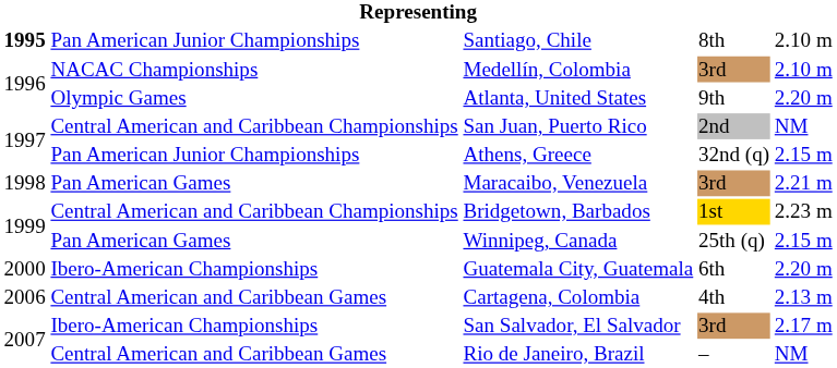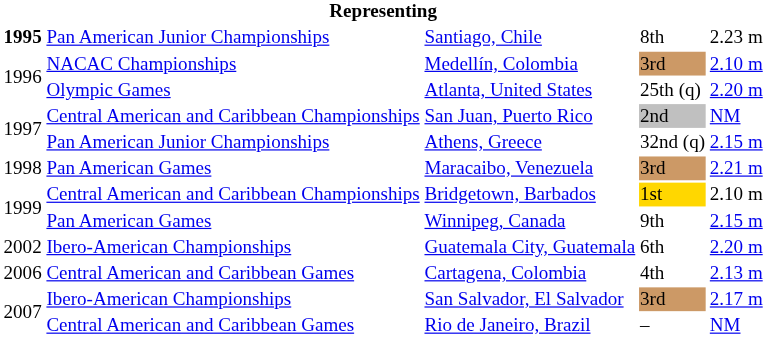 <table>
 <tr>
 <th colspan="5">Representing </th>
 </tr>
 <tr>
 <td><strong>1995</strong></td>
 <td><a href='#'>Pan American Junior Championships</a></td>
 <td><a href='#'>Santiago, Chile</a></td>
 <td>8th</td>
-<td>2.10 m</td>
+<td>2.23 m</td>
 </tr>
 <tr>
 <td rowspan=2>1996</td>
 <td><a href='#'>NACAC Championships</a></td>
 <td><a href='#'>Medellín, Colombia</a></td>
 <td bgcolor=cc9966>3rd</td>
 <td><a href='#'>2.10 m</a></td>
 </tr>
 <tr>
 <td><a href='#'>Olympic Games</a></td>
 <td><a href='#'>Atlanta, United States</a></td>
-<td>9th</td>
+<td>25th (q)</td>
 <td><a href='#'>2.20 m</a></td>
 </tr>
 <tr>
 <td rowspan=2>1997</td>
 <td><a href='#'>Central American and Caribbean Championships</a></td>
 <td><a href='#'>San Juan, Puerto Rico</a></td>
 <td bgcolor=silver>2nd</td>
 <td><a href='#'>NM</a></td>
 </tr>
 <tr>
 <td><a href='#'>Pan American Junior Championships</a></td>
 <td><a href='#'>Athens, Greece</a></td>
 <td>32nd (q)</td>
 <td><a href='#'>2.15 m</a></td>
 </tr>
 <tr>
 <td>1998</td>
 <td><a href='#'>Pan American Games</a></td>
 <td><a href='#'>Maracaibo, Venezuela</a></td>
 <td bgcolor=cc9966>3rd</td>
 <td><a href='#'>2.21 m</a></td>
 </tr>
 <tr>
 <td rowspan=2>1999</td>
 <td><a href='#'>Central American and Caribbean Championships</a></td>
 <td><a href='#'>Bridgetown, Barbados</a></td>
 <td bgcolor=gold>1st</td>
-<td>2.23 m</td>
+<td>2.10 m</td>
 </tr>
 <tr>
 <td><a href='#'>Pan American Games</a></td>
 <td><a href='#'>Winnipeg, Canada</a></td>
-<td>25th (q)</td>
+<td>9th</td>
 <td><a href='#'>2.15 m</a></td>
 </tr>
 <tr>
-<td>2000</td>
+<td>2002</td>
 <td><a href='#'>Ibero-American Championships</a></td>
 <td><a href='#'>Guatemala City, Guatemala</a></td>
 <td>6th</td>
 <td><a href='#'>2.20 m</a></td>
 </tr>
 <tr>
 <td>2006</td>
 <td><a href='#'>Central American and Caribbean Games</a></td>
 <td><a href='#'>Cartagena, Colombia</a></td>
 <td>4th</td>
 <td><a href='#'>2.13 m</a></td>
 </tr>
 <tr>
 <td rowspan=2>2007</td>
 <td><a href='#'>Ibero-American Championships</a></td>
 <td><a href='#'>San Salvador, El Salvador</a></td>
 <td bgcolor=cc9966>3rd</td>
 <td><a href='#'>2.17 m</a></td>
 </tr>
 <tr>
 <td><a href='#'>Central American and Caribbean Games</a></td>
 <td><a href='#'>Rio de Janeiro, Brazil</a></td>
 <td>–</td>
 <td><a href='#'>NM</a></td>
 </tr>
 </table>
